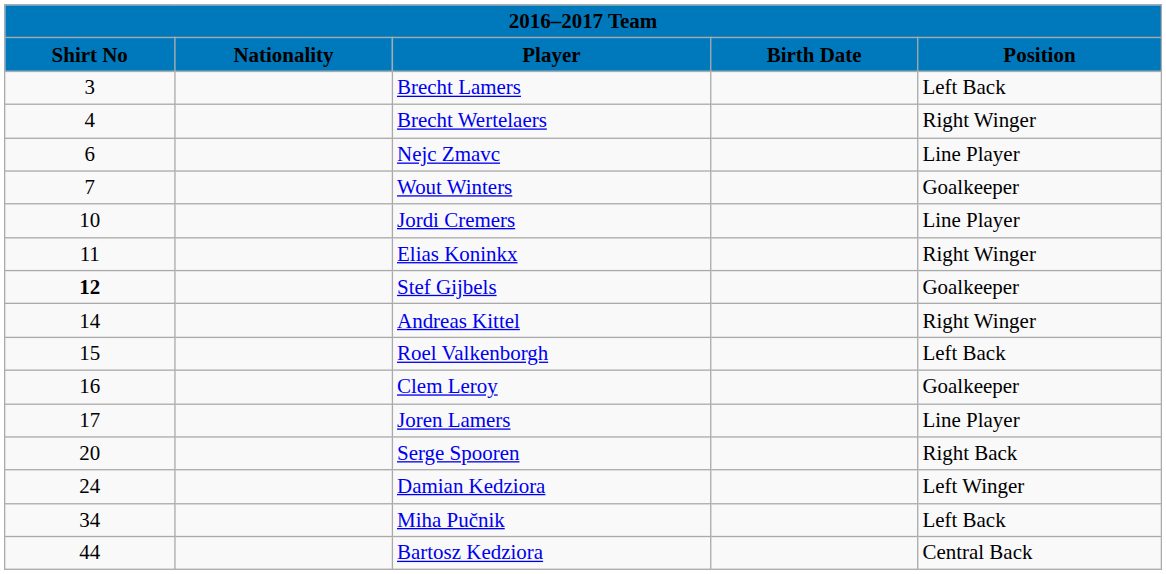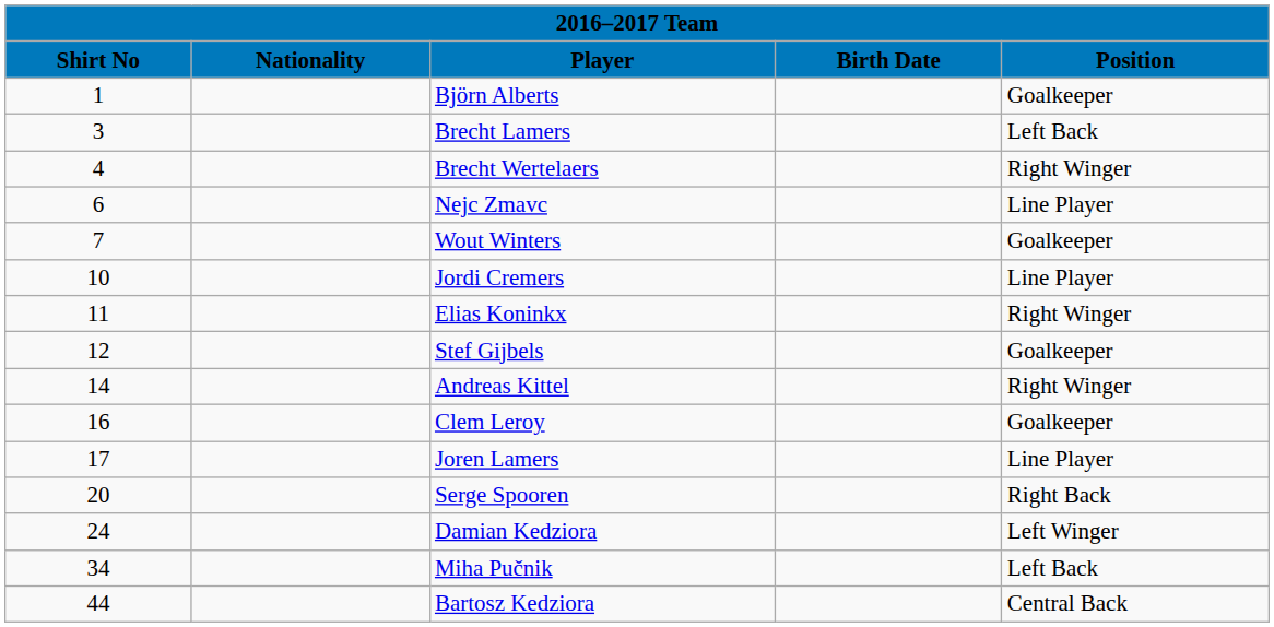 <table class="wikitable collapsible collapsed" style="width:100%">
 <tr>
 <th colspan=5 style="background-color:#0079BC;color:#000000;text-align:center;"><strong>2016–2017 Team</strong></th>
 </tr>
 <tr>
 <th style="color:#000000; background:#0079BC">Shirt No</th>
 <th style="color:#000000; background:#0079BC">Nationality</th>
 <th style="color:#000000; background:#0079BC">Player</th>
 <th style="color:#000000; background:#0079BC">Birth Date</th>
 <th style="color:#000000; background:#0079BC">Position</th>
+</tr>
+<tr>
+<td align=center>1</td>
+<td></td>
+<td><a href='#'>Björn Alberts</a></td>
+<td></td>
+<td>Goalkeeper</td>
 </tr>
 <tr>
 <td align=center>3</td>
 <td></td>
 <td><a href='#'>Brecht Lamers</a></td>
 <td></td>
 <td>Left Back</td>
 </tr>
 <tr>
 <td align=center>4</td>
 <td></td>
 <td><a href='#'>Brecht Wertelaers</a></td>
 <td></td>
 <td>Right Winger</td>
 </tr>
 <tr>
 <td align=center>6</td>
 <td></td>
 <td><a href='#'>Nejc Zmavc</a></td>
 <td></td>
 <td>Line Player</td>
 </tr>
 <tr>
 <td align=center>7</td>
 <td></td>
 <td><a href='#'>Wout Winters</a></td>
 <td></td>
 <td>Goalkeeper</td>
 </tr>
 <tr>
 <td align=center>10</td>
 <td></td>
 <td><a href='#'>Jordi Cremers</a></td>
 <td></td>
 <td>Line Player</td>
 </tr>
 <tr>
 <td align=center>11</td>
 <td></td>
 <td><a href='#'>Elias Koninkx</a></td>
 <td></td>
 <td>Right Winger</td>
 </tr>
 <tr>
-<td align=center><strong>12</strong></td>
+<td align=center>12</td>
 <td></td>
 <td><a href='#'>Stef Gijbels</a></td>
 <td></td>
 <td>Goalkeeper</td>
 </tr>
 <tr>
 <td align=center>14</td>
 <td></td>
 <td><a href='#'>Andreas Kittel</a></td>
 <td></td>
 <td>Right Winger</td>
-</tr>
-<tr>
-<td align=center>15</td>
-<td></td>
-<td><a href='#'>Roel Valkenborgh</a></td>
-<td></td>
-<td>Left Back</td>
 </tr>
 <tr>
 <td align=center>16</td>
 <td></td>
 <td><a href='#'>Clem Leroy</a></td>
 <td></td>
 <td>Goalkeeper</td>
 </tr>
 <tr>
 <td align=center>17</td>
 <td></td>
 <td><a href='#'>Joren Lamers</a></td>
 <td></td>
 <td>Line Player</td>
 </tr>
 <tr>
 <td align=center>20</td>
 <td></td>
 <td><a href='#'>Serge Spooren</a></td>
 <td></td>
 <td>Right Back</td>
 </tr>
 <tr>
 <td align=center>24</td>
 <td></td>
 <td><a href='#'>Damian Kedziora</a></td>
 <td></td>
 <td>Left Winger</td>
 </tr>
 <tr>
 <td align=center>34</td>
 <td></td>
 <td><a href='#'>Miha Pučnik</a></td>
 <td></td>
 <td>Left Back</td>
 </tr>
 <tr>
 <td align=center>44</td>
 <td></td>
 <td><a href='#'>Bartosz Kedziora</a></td>
 <td></td>
 <td>Central Back</td>
 </tr>
 </table>
